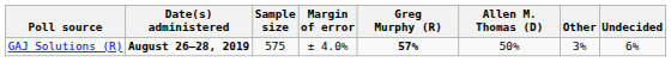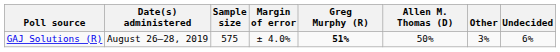 <table class="wikitable" style="font-size:90%;text-align:center;">
 <tr valign=bottom>
 <th>Poll source</th>
 <th>Date(s)<br>administered</th>
 <th>Sample<br>size</th>
 <th>Margin<br>of error</th>
 <th style="width:100px;">Greg<br>Murphy (R)</th>
 <th style="width:100px;">Allen M.<br>Thomas (D)</th>
 <th>Other</th>
 <th>Undecided</th>
 </tr>
 <tr>
 <td style="text-align:left;"><a href='#'>GAJ Solutions (R)</a></td>
-<td><strong>August 26–28, 2019</strong></td>
+<td>August 26–28, 2019</td>
 <td>575</td>
 <td>± 4.0%</td>
-<td><strong>57%</strong></td>
+<td><strong>51%</strong></td>
 <td>50%</td>
 <td>3%</td>
 <td>6%</td>
 </tr>
 </table>
